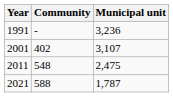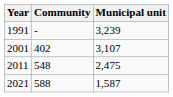 <table class=wikitable>
 <tr>
 <th>Year</th>
 <th>Community</th>
 <th>Municipal unit</th>
 </tr>
 <tr>
 <td>1991</td>
 <td>-</td>
-<td>3,236</td>
+<td>3,239</td>
 </tr>
 <tr>
 <td>2001</td>
 <td>402</td>
 <td>3,107</td>
 </tr>
 <tr>
 <td>2011</td>
 <td>548</td>
 <td>2,475</td>
 </tr>
 <tr>
 <td>2021</td>
 <td>588</td>
-<td>1,787</td>
+<td>1,587</td>
 </tr>
 </table>
